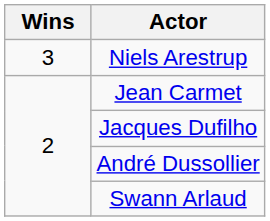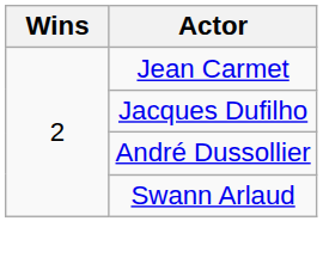 <table class="wikitable" style="text-align: center">
 <tr>
 <th scope="col" width="55">Wins</th>
 <th scope="col">Actor</th>
-</tr>
-<tr>
-<td>3</td>
-<td><a href='#'>Niels Arestrup</a></td>
 </tr>
 <tr>
 <td rowspan=4>2</td>
 <td><a href='#'>Jean Carmet</a></td>
 </tr>
 <tr>
 <td><a href='#'>Jacques Dufilho</a></td>
 </tr>
 <tr>
 <td><a href='#'>André Dussollier</a></td>
 </tr>
 <tr>
 <td><a href='#'>Swann Arlaud</a></td>
 </tr>
 </table>
